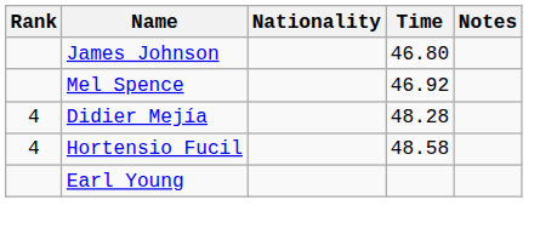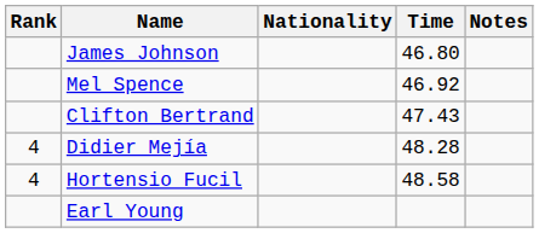 <table class="wikitable sortable" style="text-align:center">
 <tr>
 <th>Rank</th>
 <th>Name</th>
 <th>Nationality</th>
 <th>Time</th>
 <th>Notes</th>
 </tr>
 <tr>
 <td></td>
 <td align=left><a href='#'>James Johnson</a></td>
 <td align=left></td>
 <td>46.80</td>
 <td></td>
 </tr>
 <tr>
 <td></td>
 <td align=left><a href='#'>Mel Spence</a></td>
 <td align=left></td>
 <td>46.92</td>
+<td></td>
+</tr>
+<tr>
+<td></td>
+<td align=left><a href='#'>Clifton Bertrand</a></td>
+<td align=left></td>
+<td>47.43</td>
 <td></td>
 </tr>
 <tr>
 <td>4</td>
 <td align=left><a href='#'>Didier Mejía</a></td>
 <td align=left></td>
 <td>48.28</td>
 <td></td>
 </tr>
 <tr>
 <td>4</td>
 <td align=left><a href='#'>Hortensio Fucil</a></td>
 <td align=left></td>
 <td>48.58</td>
 <td></td>
 </tr>
 <tr>
 <td></td>
 <td align=left><a href='#'>Earl Young</a></td>
 <td align=left></td>
 <td></td>
 <td></td>
 </tr>
 </table>
